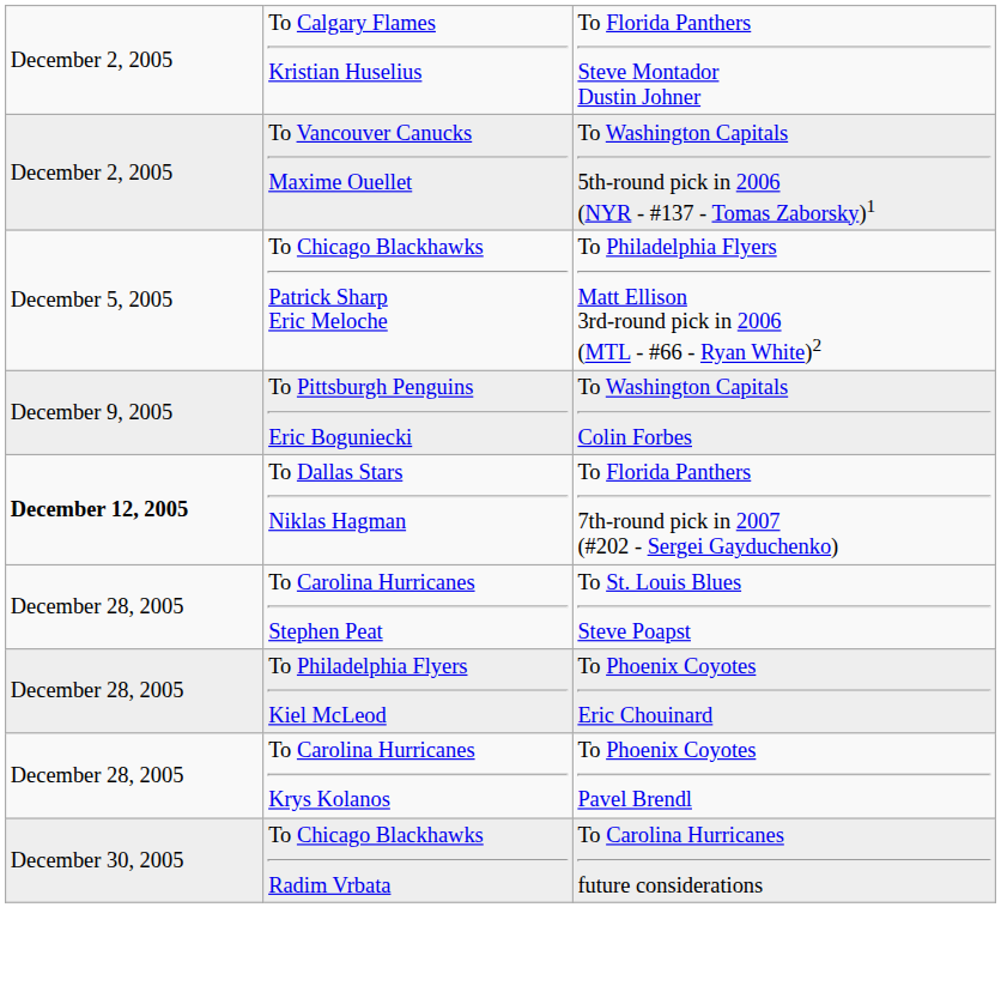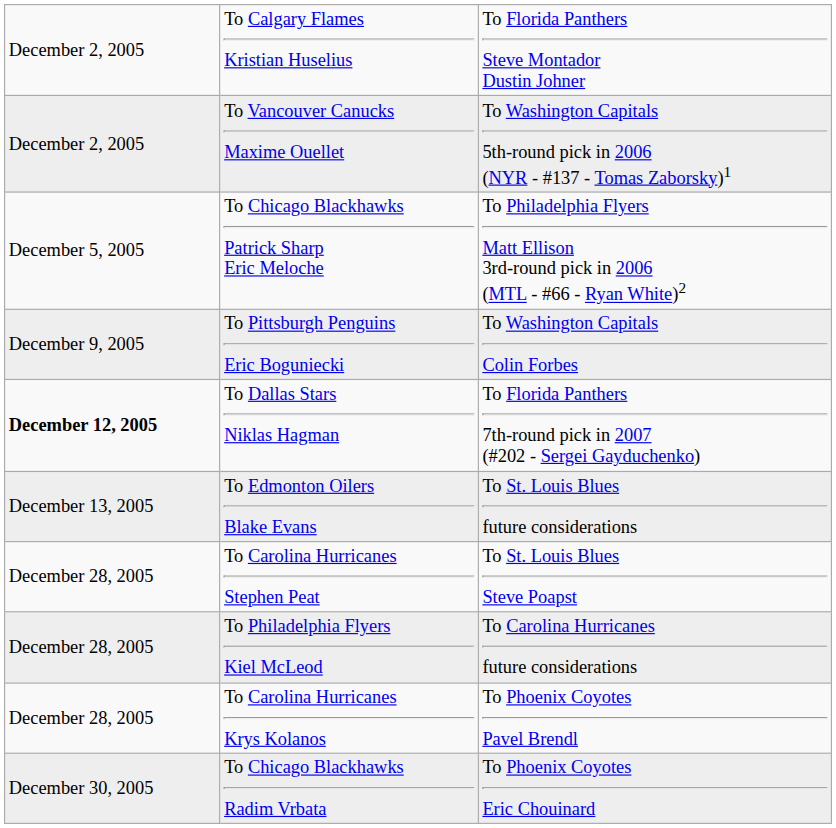 <table cellspacing=0 class="wikitable" style="border:1px solid #999999; width:720px;">
 <tr>
 <td>December 2, 2005</td>
 <td valign="top">To <a href='#'>Calgary Flames</a><hr><a href='#'>Kristian Huselius</a></td>
 <td valign="top">To <a href='#'>Florida Panthers</a><hr><a href='#'>Steve Montador</a><br><a href='#'>Dustin Johner</a></td>
 </tr>
 <tr bgcolor="#eeeeee">
 <td>December 2, 2005</td>
 <td valign="top">To <a href='#'>Vancouver Canucks</a><hr><a href='#'>Maxime Ouellet</a></td>
 <td valign="top">To <a href='#'>Washington Capitals</a><hr>5th-round pick in <a href='#'>2006</a><br>(<a href='#'>NYR</a> - #137 - <a href='#'>Tomas Zaborsky</a>)<sup>1</sup></td>
 </tr>
 <tr>
 <td>December 5, 2005</td>
 <td valign="top">To <a href='#'>Chicago Blackhawks</a><hr><a href='#'>Patrick Sharp</a><br><a href='#'>Eric Meloche</a></td>
 <td valign="top">To <a href='#'>Philadelphia Flyers</a><hr><a href='#'>Matt Ellison</a><br>3rd-round pick in <a href='#'>2006</a><br>(<a href='#'>MTL</a> - #66 - <a href='#'>Ryan White</a>)<sup>2</sup></td>
 </tr>
 <tr bgcolor="#eeeeee">
 <td>December 9, 2005</td>
 <td valign="top">To <a href='#'>Pittsburgh Penguins</a><hr><a href='#'>Eric Boguniecki</a></td>
 <td valign="top">To <a href='#'>Washington Capitals</a><hr><a href='#'>Colin Forbes</a></td>
 </tr>
 <tr>
 <td><strong>December 12, 2005</strong></td>
 <td valign="top">To <a href='#'>Dallas Stars</a><hr><a href='#'>Niklas Hagman</a></td>
 <td valign="top">To <a href='#'>Florida Panthers</a><hr>7th-round pick in <a href='#'>2007</a><br>(#202 - <a href='#'>Sergei Gayduchenko</a>)</td>
 </tr>
+<tr bgcolor="#eeeeee">
+<td>December 13, 2005</td>
+<td valign="top">To <a href='#'>Edmonton Oilers</a><hr><a href='#'>Blake Evans</a></td>
+<td valign="top">To <a href='#'>St. Louis Blues</a><hr>future considerations</td>
+</tr>
 <tr>
 <td>December 28, 2005</td>
 <td valign="top">To <a href='#'>Carolina Hurricanes</a><hr><a href='#'>Stephen Peat</a></td>
 <td valign="top">To <a href='#'>St. Louis Blues</a><hr><a href='#'>Steve Poapst</a></td>
 </tr>
 <tr bgcolor="#eeeeee">
 <td>December 28, 2005</td>
 <td valign="top">To <a href='#'>Philadelphia Flyers</a><hr><a href='#'>Kiel McLeod</a></td>
-<td valign="top">To <a href='#'>Phoenix Coyotes</a><hr><a href='#'>Eric Chouinard</a></td>
+<td valign="top">To <a href='#'>Carolina Hurricanes</a><hr>future considerations</td>
 </tr>
 <tr>
 <td>December 28, 2005</td>
 <td valign="top">To <a href='#'>Carolina Hurricanes</a><hr><a href='#'>Krys Kolanos</a></td>
 <td valign="top">To <a href='#'>Phoenix Coyotes</a><hr><a href='#'>Pavel Brendl</a></td>
 </tr>
 <tr bgcolor="#eeeeee">
 <td>December 30, 2005</td>
 <td valign="top">To <a href='#'>Chicago Blackhawks</a><hr><a href='#'>Radim Vrbata</a></td>
-<td valign="top">To <a href='#'>Carolina Hurricanes</a><hr>future considerations</td>
+<td valign="top">To <a href='#'>Phoenix Coyotes</a><hr><a href='#'>Eric Chouinard</a></td>
 </tr>
 </table>
